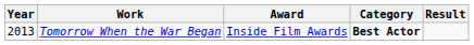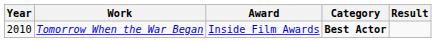 <table class="wikitable plainrowheaders">
 <tr>
 <th scope="col">Year</th>
 <th scope="col">Work</th>
 <th scope="col">Award</th>
 <th scope="col">Category</th>
 <th scope="col">Result</th>
 </tr>
 <tr>
-<td>2013</td>
+<td>2010</td>
 <td><em><a href='#'>Tomorrow When the War Began</a></em></td>
 <td><a href='#'>Inside Film Awards</a></td>
 <td><strong>Best Actor</strong></td>
 <td></td>
 </tr>
 </table>
